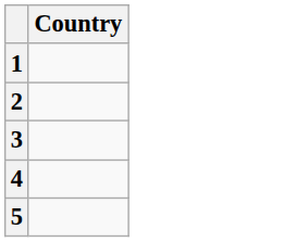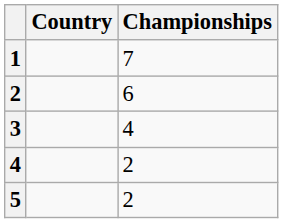 <table class="sort wikitable sortable">
 <tr>
 <th></th>
 <th>Country</th>
+<th>Championships</th>
 </tr>
 <tr>
 <th>1</th>
 <td align="left"></td>
+<td>7</td>
 </tr>
 <tr>
 <th>2</th>
 <td align="left"></td>
+<td>6</td>
 </tr>
 <tr>
 <th>3</th>
 <td align="left"></td>
+<td>4</td>
 </tr>
 <tr>
 <th>4</th>
 <td align="left"></td>
+<td>2</td>
 </tr>
 <tr>
 <th>5</th>
 <td align="left"></td>
+<td>2</td>
 </tr>
 </table>
